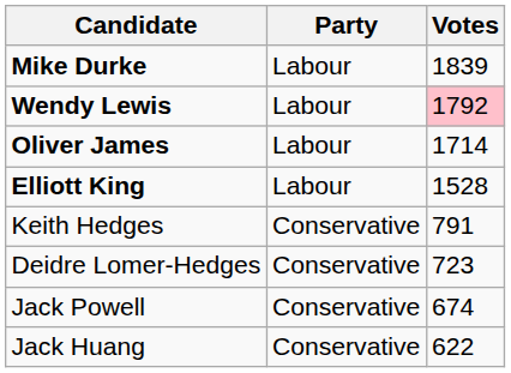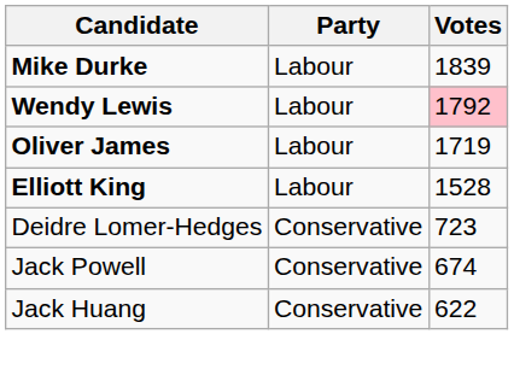 <table class="wikitable">
 <tr>
 <th>Candidate</th>
 <th>Party</th>
 <th>Votes</th>
 </tr>
 <tr>
 <td><strong>Mike Durke</strong></td>
 <td>Labour</td>
 <td>1839</td>
 </tr>
 <tr>
 <td><strong>Wendy Lewis</strong></td>
 <td>Labour</td>
 <td style="background: pink;">1792</td>
 </tr>
 <tr>
 <td><strong>Oliver James</strong></td>
 <td>Labour</td>
-<td>1714</td>
+<td>1719</td>
 </tr>
 <tr>
 <td><strong>Elliott King</strong></td>
 <td>Labour</td>
 <td>1528</td>
-</tr>
-<tr>
-<td>Keith Hedges</td>
-<td>Conservative</td>
-<td>791</td>
 </tr>
 <tr>
 <td>Deidre Lomer-Hedges</td>
 <td>Conservative</td>
 <td>723</td>
 </tr>
 <tr>
 <td>Jack Powell</td>
 <td>Conservative</td>
 <td>674</td>
 </tr>
 <tr>
 <td>Jack Huang</td>
 <td>Conservative</td>
 <td>622</td>
 </tr>
 </table>
